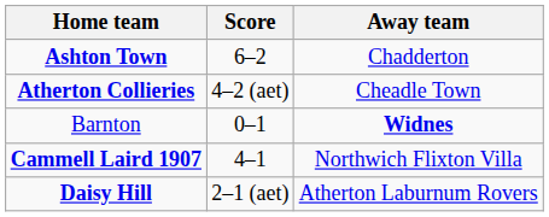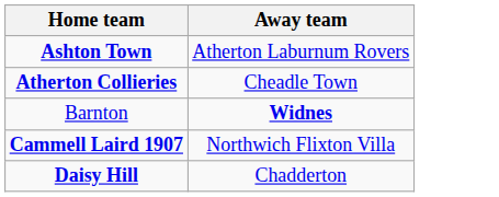 <table class="wikitable" style="text-align: center">
 <tr>
 <th>Home team</th>
-<th>Score</th>
 <th>Away team</th>
 </tr>
 <tr>
 <td><strong><a href='#'>Ashton Town</a></strong></td>
-<td>6–2</td>
-<td><a href='#'>Chadderton</a></td>
+<td><a href='#'>Atherton Laburnum Rovers</a></td>
 </tr>
 <tr>
 <td><strong><a href='#'>Atherton Collieries</a></strong></td>
-<td>4–2 (aet)</td>
 <td><a href='#'>Cheadle Town</a></td>
 </tr>
 <tr>
 <td><a href='#'>Barnton</a></td>
-<td>0–1</td>
 <td><strong><a href='#'>Widnes</a> </strong></td>
 </tr>
 <tr>
 <td><strong><a href='#'>Cammell Laird 1907</a></strong></td>
-<td>4–1</td>
 <td><a href='#'>Northwich Flixton Villa</a></td>
 </tr>
 <tr>
 <td><strong><a href='#'>Daisy Hill</a></strong></td>
-<td>2–1 (aet)</td>
-<td><a href='#'>Atherton Laburnum Rovers</a></td>
+<td><a href='#'>Chadderton</a></td>
 </tr>
 </table>
